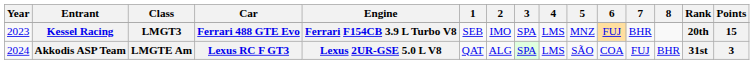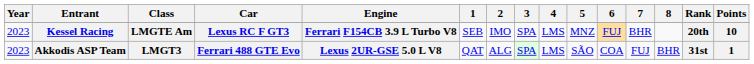 <table class="wikitable" style="text-align:center; font-size:85%">
 <tr>
 <th>Year</th>
 <th>Entrant</th>
 <th>Class</th>
 <th>Car</th>
 <th>Engine</th>
 <th>1</th>
 <th>2</th>
 <th>3</th>
 <th>4</th>
 <th>5</th>
 <th>6</th>
 <th>7</th>
 <th>8</th>
 <th>Rank</th>
 <th>Points</th>
 </tr>
 <tr>
 </tr>
 <tr>
 <td><a href='#'>2023</a></td>
 <th nowrap><a href='#'>Kessel Racing</a></th>
-<th>LMGT3</th>
-<th nowrap><a href='#'>Ferrari 488 GTE Evo</a></th>
+<th>LMGTE Am</th>
+<th><a href='#'>Lexus RC F GT3</a></th>
 <th nowrap><a href='#'>Ferrari</a> <a href='#'>F154CB</a> 3.9 L Turbo V8</th>
 <td><a href='#'>SEB</a></td>
 <td><a href='#'>IMO</a></td>
 <td><a href='#'>SPA</a></td>
 <td><a href='#'>LMS</a></td>
 <td><a href='#'>MNZ</a></td>
 <td style="background:#FFDF9F;"><a href='#'>FUJ</a><br></td>
 <td><a href='#'>BHR</a></td>
 <td></td>
 <th>20th</th>
-<th>15</th>
+<th>10</th>
 </tr>
 <tr>
-<td><a href='#'>2024</a></td>
+<td><a href='#'>2023</a></td>
 <th>Akkodis ASP Team</th>
-<th>LMGTE Am</th>
-<th><a href='#'>Lexus RC F GT3</a></th>
+<th>LMGT3</th>
+<th nowrap><a href='#'>Ferrari 488 GTE Evo</a></th>
 <th><a href='#'>Lexus</a> <a href='#'>2UR-GSE</a> 5.0 L V8</th>
 <td><a href='#'>QAT</a></td>
 <td><a href='#'>ALG</a></td>
 <td style="background:#DFFFDF;"><a href='#'>SPA</a><br></td>
 <td><a href='#'>LMS</a></td>
 <td><a href='#'>SÃO</a></td>
 <td><a href='#'>COA</a></td>
 <td><a href='#'>FUJ</a></td>
 <td><a href='#'>BHR</a></td>
 <th>31st</th>
-<th>3</th>
+<th>1</th>
 </tr>
 </table>
